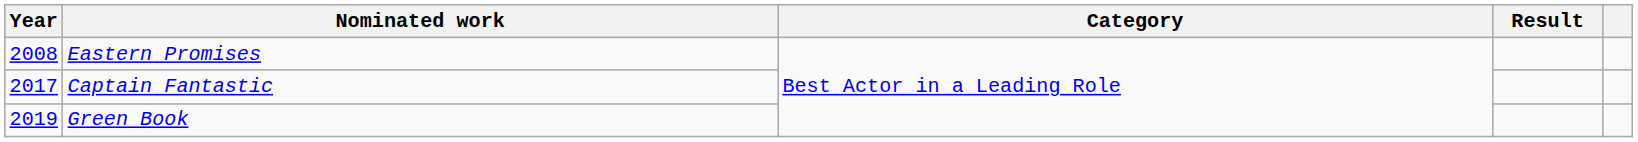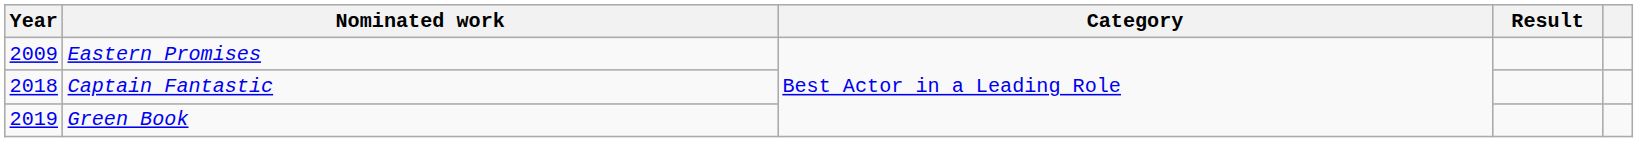 <table class="wikitable sortable">
 <tr>
 <th scope="col" style="width:1em;">Year</th>
 <th scope="col" style="width:35em;">Nominated work</th>
 <th scope="col" style="width:35em;">Category</th>
 <th scope="col" style="width:5em;">Result</th>
 <th scope="col" style="width:1em;" class="unsortable"></th>
 </tr>
 <tr>
-<td><a href='#'>2008</a></td>
+<td><a href='#'>2009</a></td>
 <td><em><a href='#'>Eastern Promises</a></em></td>
 <td rowspan="3"><a href='#'>Best Actor in a Leading Role</a></td>
 <td></td>
 <td style="text-align:center;"></td>
 </tr>
 <tr>
-<td><a href='#'>2017</a></td>
+<td><a href='#'>2018</a></td>
 <td><em><a href='#'>Captain Fantastic</a></em></td>
 <td></td>
 <td style="text-align:center;"></td>
 </tr>
 <tr>
 <td><a href='#'>2019</a></td>
 <td><em><a href='#'>Green Book</a></em></td>
 <td></td>
 <td style="text-align:center;"></td>
 </tr>
 </table>
